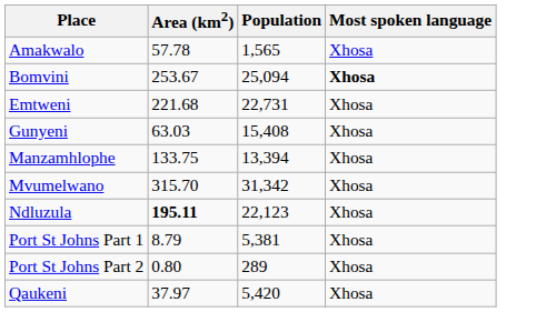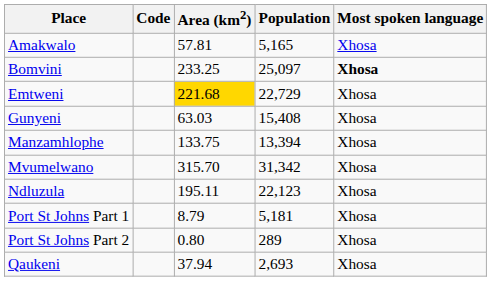 <table class="wikitable sortable">
 <tr>
 <th>Place</th>
+<th>Code</th>
 <th>Area (km<sup>2</sup>)</th>
 <th>Population</th>
 <th>Most spoken language</th>
 </tr>
 <tr>
 <td><a href='#'>Amakwalo</a></td>
-<td>57.78</td>
-<td>1,565</td>
+<td></td>
+<td>57.81</td>
+<td>5,165</td>
 <td><a href='#'>Xhosa</a></td>
 </tr>
 <tr>
 <td><a href='#'>Bomvini</a></td>
-<td>253.67</td>
-<td>25,094</td>
+<td></td>
+<td>233.25</td>
+<td>25,097</td>
 <td><strong>Xhosa</strong></td>
 </tr>
 <tr>
 <td><a href='#'>Emtweni</a></td>
-<td>221.68</td>
-<td>22,731</td>
+<td></td>
+<td style="background: gold;">221.68</td>
+<td>22,729</td>
 <td>Xhosa</td>
 </tr>
 <tr>
 <td><a href='#'>Gunyeni</a></td>
+<td></td>
 <td>63.03</td>
 <td>15,408</td>
 <td>Xhosa</td>
 </tr>
 <tr>
 <td><a href='#'>Manzamhlophe</a></td>
+<td></td>
 <td>133.75</td>
 <td>13,394</td>
 <td>Xhosa</td>
 </tr>
 <tr>
 <td><a href='#'>Mvumelwano</a></td>
+<td></td>
 <td>315.70</td>
 <td>31,342</td>
 <td>Xhosa</td>
 </tr>
 <tr>
 <td><a href='#'>Ndluzula</a></td>
-<td><strong>195.11</strong></td>
+<td></td>
+<td>195.11</td>
 <td>22,123</td>
 <td>Xhosa</td>
 </tr>
 <tr>
 <td><a href='#'>Port St Johns</a> Part 1</td>
+<td></td>
 <td>8.79</td>
-<td>5,381</td>
+<td>5,181</td>
 <td>Xhosa</td>
 </tr>
 <tr>
 <td><a href='#'>Port St Johns</a> Part 2</td>
+<td></td>
 <td>0.80</td>
 <td>289</td>
 <td>Xhosa</td>
 </tr>
 <tr>
 <td><a href='#'>Qaukeni</a></td>
-<td>37.97</td>
-<td>5,420</td>
+<td></td>
+<td>37.94</td>
+<td>2,693</td>
 <td>Xhosa</td>
 </tr>
 </table>
